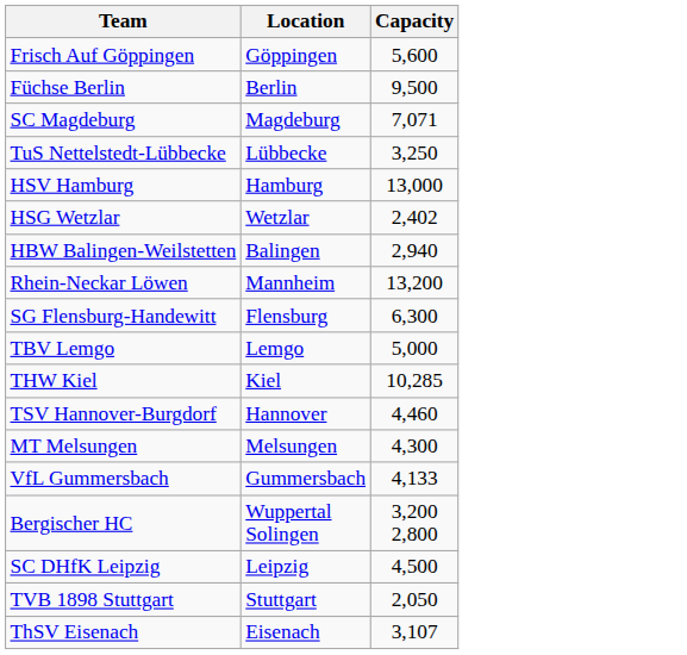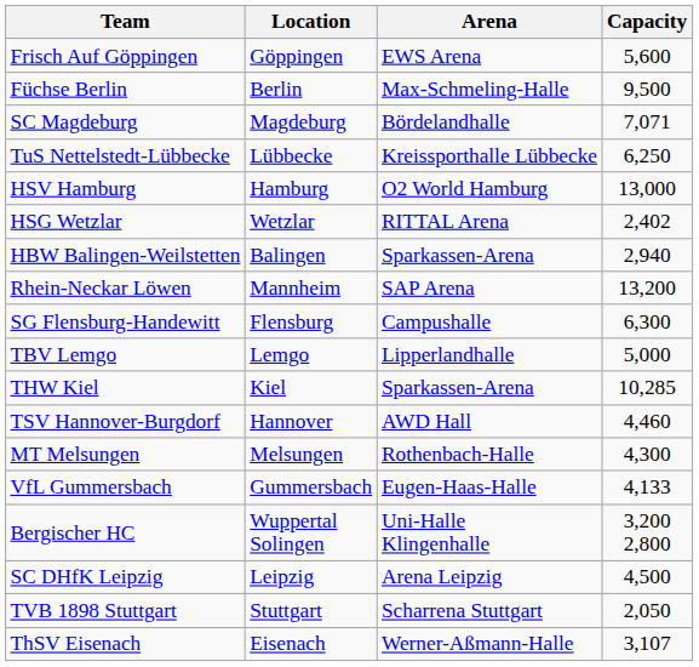 <table class="wikitable sortable" style="text-align: left;">
 <tr>
 <th>Team</th>
 <th>Location</th>
+<th>Arena</th>
 <th>Capacity</th>
 </tr>
 <tr>
 <td><a href='#'>Frisch Auf Göppingen</a></td>
 <td><a href='#'>Göppingen</a></td>
+<td><a href='#'>EWS Arena</a></td>
 <td align="center">5,600</td>
 </tr>
 <tr>
 <td><a href='#'>Füchse Berlin</a></td>
 <td><a href='#'>Berlin</a></td>
+<td><a href='#'>Max-Schmeling-Halle</a></td>
 <td align="center">9,500</td>
 </tr>
 <tr>
 <td><a href='#'>SC Magdeburg</a></td>
 <td><a href='#'>Magdeburg</a></td>
+<td><a href='#'>Bördelandhalle</a></td>
 <td align="center">7,071</td>
 </tr>
 <tr>
 <td><a href='#'>TuS Nettelstedt-Lübbecke</a></td>
 <td><a href='#'>Lübbecke</a></td>
-<td align="center">3,250</td>
+<td><a href='#'>Kreissporthalle Lübbecke</a></td>
+<td align="center">6,250</td>
 </tr>
 <tr>
 <td><a href='#'>HSV Hamburg</a></td>
 <td><a href='#'>Hamburg</a></td>
+<td><a href='#'>O2 World Hamburg</a></td>
 <td align="center">13,000</td>
 </tr>
 <tr>
 <td><a href='#'>HSG Wetzlar</a></td>
 <td><a href='#'>Wetzlar</a></td>
+<td><a href='#'>RITTAL Arena</a></td>
 <td align="center">2,402</td>
 </tr>
 <tr>
 <td><a href='#'>HBW Balingen-Weilstetten</a></td>
 <td><a href='#'>Balingen</a></td>
+<td><a href='#'>Sparkassen-Arena</a></td>
 <td align="center">2,940</td>
 </tr>
 <tr>
 <td><a href='#'>Rhein-Neckar Löwen</a></td>
 <td><a href='#'>Mannheim</a></td>
+<td><a href='#'>SAP Arena</a></td>
 <td align="center">13,200</td>
 </tr>
 <tr>
 <td><a href='#'>SG Flensburg-Handewitt</a></td>
 <td><a href='#'>Flensburg</a></td>
+<td><a href='#'>Campushalle</a></td>
 <td align="center">6,300</td>
 </tr>
 <tr>
 <td><a href='#'>TBV Lemgo</a></td>
 <td><a href='#'>Lemgo</a></td>
+<td><a href='#'>Lipperlandhalle</a></td>
 <td align="center">5,000</td>
 </tr>
 <tr>
 <td><a href='#'>THW Kiel</a></td>
 <td><a href='#'>Kiel</a></td>
+<td><a href='#'>Sparkassen-Arena</a></td>
 <td align="center">10,285</td>
 </tr>
 <tr>
 <td><a href='#'>TSV Hannover-Burgdorf</a></td>
 <td><a href='#'>Hannover</a></td>
+<td><a href='#'>AWD Hall</a></td>
 <td align="center">4,460</td>
 </tr>
 <tr>
 <td><a href='#'>MT Melsungen</a></td>
 <td><a href='#'>Melsungen</a></td>
+<td><a href='#'>Rothenbach-Halle</a></td>
 <td align="center">4,300</td>
 </tr>
 <tr>
 <td><a href='#'>VfL Gummersbach</a></td>
 <td><a href='#'>Gummersbach</a></td>
+<td><a href='#'>Eugen-Haas-Halle</a></td>
 <td align="center">4,133</td>
 </tr>
 <tr>
 <td><a href='#'>Bergischer HC</a></td>
 <td><a href='#'>Wuppertal</a><br><a href='#'>Solingen</a></td>
+<td><a href='#'>Uni-Halle</a><br><a href='#'>Klingenhalle</a></td>
 <td align="center">3,200<br>2,800</td>
 </tr>
 <tr>
 <td><a href='#'>SC DHfK Leipzig</a></td>
 <td><a href='#'>Leipzig</a></td>
+<td><a href='#'>Arena Leipzig</a></td>
 <td align="center">4,500</td>
 </tr>
 <tr>
 <td><a href='#'>TVB 1898 Stuttgart</a></td>
 <td><a href='#'>Stuttgart</a></td>
+<td><a href='#'>Scharrena Stuttgart</a></td>
 <td align="center">2,050</td>
 </tr>
 <tr>
 <td><a href='#'>ThSV Eisenach</a></td>
 <td><a href='#'>Eisenach</a></td>
+<td><a href='#'>Werner-Aßmann-Halle</a></td>
 <td align="center">3,107</td>
 </tr>
 </table>
